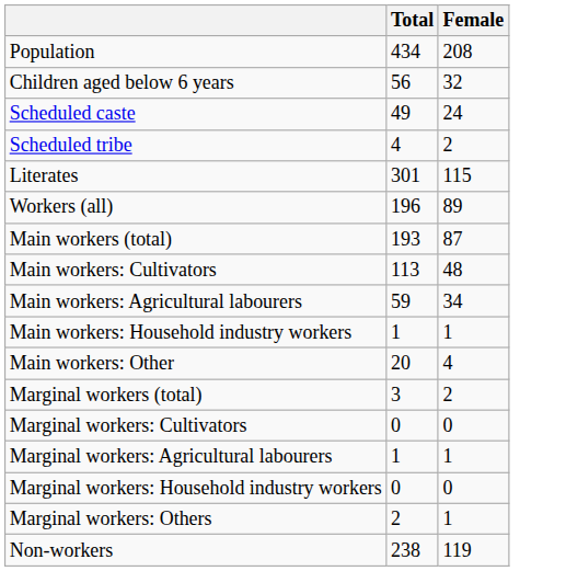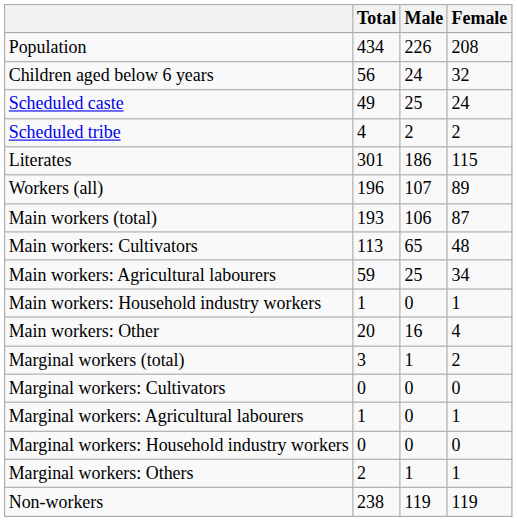 <table class="wikitable sortable">
 <tr>
 <th></th>
 <th>Total</th>
+<th>Male</th>
 <th>Female</th>
 </tr>
 <tr>
 <td>Population</td>
 <td>434</td>
+<td>226</td>
 <td>208</td>
 </tr>
 <tr>
 <td>Children aged below 6 years</td>
 <td>56</td>
+<td>24</td>
 <td>32</td>
 </tr>
 <tr>
 <td><a href='#'>Scheduled caste</a></td>
 <td>49</td>
+<td>25</td>
 <td>24</td>
 </tr>
 <tr>
 <td><a href='#'>Scheduled tribe</a></td>
 <td>4</td>
 <td>2</td>
+<td>2</td>
 </tr>
 <tr>
 <td>Literates</td>
 <td>301</td>
+<td>186</td>
 <td>115</td>
 </tr>
 <tr>
 <td>Workers (all)</td>
 <td>196</td>
+<td>107</td>
 <td>89</td>
 </tr>
 <tr>
 <td>Main workers (total)</td>
 <td>193</td>
+<td>106</td>
 <td>87</td>
 </tr>
 <tr>
 <td>Main workers: Cultivators</td>
 <td>113</td>
+<td>65</td>
 <td>48</td>
 </tr>
 <tr>
 <td>Main workers: Agricultural labourers</td>
 <td>59</td>
+<td>25</td>
 <td>34</td>
 </tr>
 <tr>
 <td>Main workers: Household industry workers</td>
 <td>1</td>
+<td>0</td>
 <td>1</td>
 </tr>
 <tr>
 <td>Main workers: Other</td>
 <td>20</td>
+<td>16</td>
 <td>4</td>
 </tr>
 <tr>
 <td>Marginal workers (total)</td>
 <td>3</td>
+<td>1</td>
 <td>2</td>
 </tr>
 <tr>
 <td>Marginal workers: Cultivators</td>
 <td>0</td>
 <td>0</td>
+<td>0</td>
 </tr>
 <tr>
 <td>Marginal workers: Agricultural labourers</td>
 <td>1</td>
+<td>0</td>
 <td>1</td>
 </tr>
 <tr>
 <td>Marginal workers: Household industry workers</td>
+<td>0</td>
 <td>0</td>
 <td>0</td>
 </tr>
 <tr>
 <td>Marginal workers: Others</td>
 <td>2</td>
 <td>1</td>
+<td>1</td>
 </tr>
 <tr>
 <td>Non-workers</td>
 <td>238</td>
 <td>119</td>
+<td>119</td>
 </tr>
 </table>
